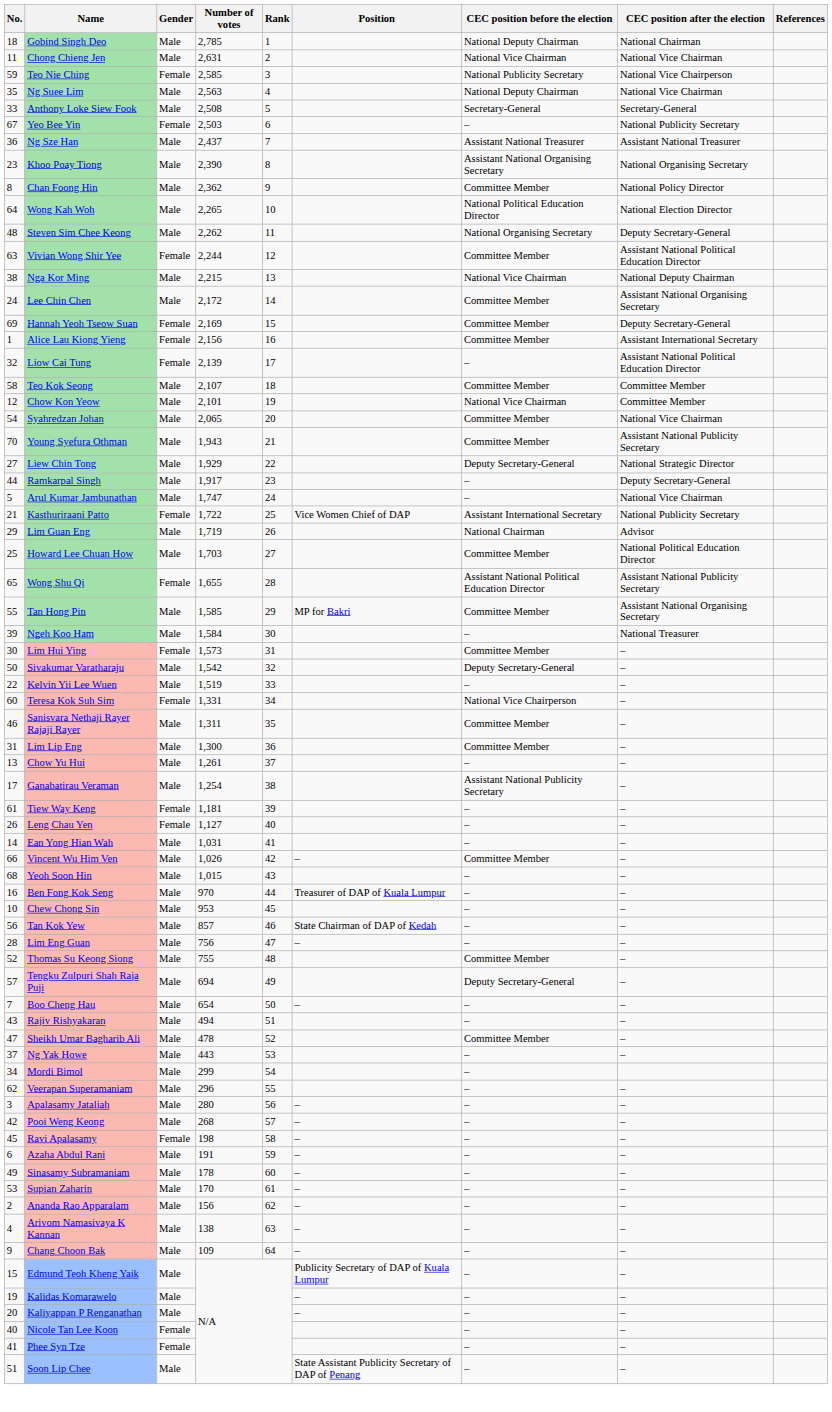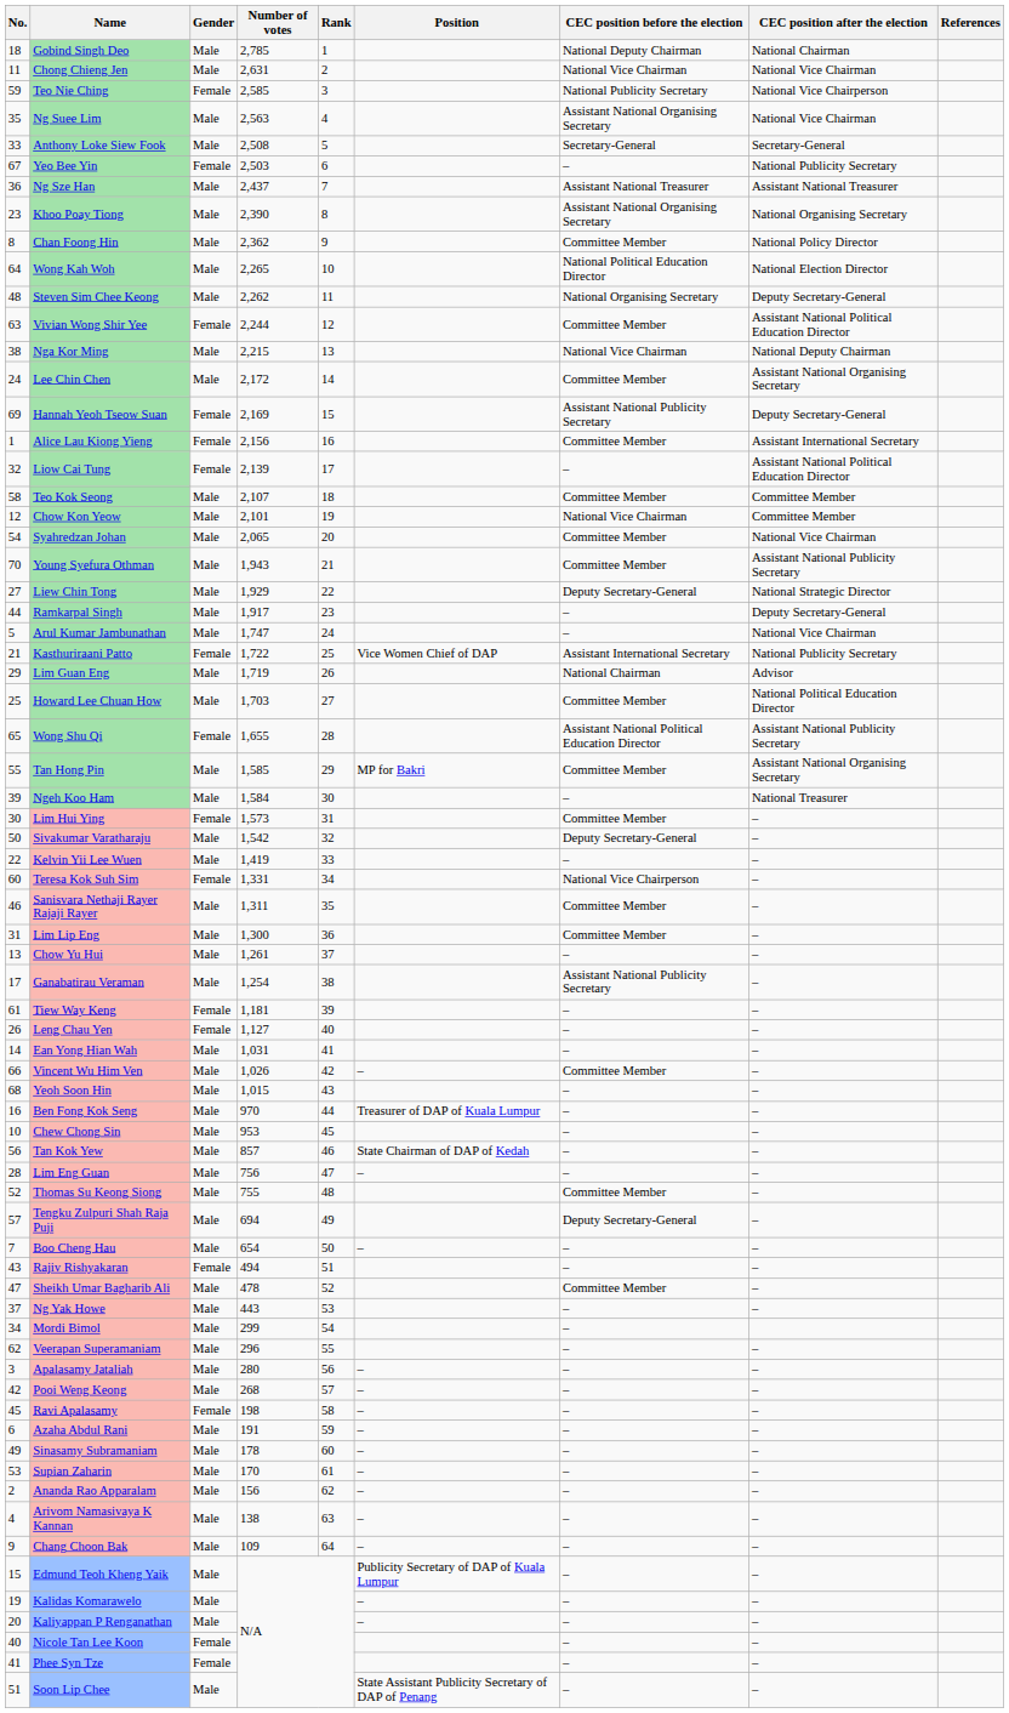 <table class="sortable wikitable">
 <tr>
 <th>No.</th>
 <th>Name</th>
 <th>Gender</th>
 <th>Number of votes</th>
 <th>Rank</th>
 <th>Position</th>
 <th>CEC position before the election</th>
 <th>CEC position after the election</th>
 <th>References</th>
 </tr>
 <tr>
 <td>18</td>
 <td bgcolor="#A2E2AA"><a href='#'>Gobind Singh Deo</a></td>
 <td>Male</td>
 <td>2,785</td>
 <td>1</td>
 <td></td>
 <td>National Deputy Chairman</td>
 <td>National Chairman</td>
 <td></td>
 </tr>
 <tr>
 <td>11</td>
 <td bgcolor="#A2E2AA"><a href='#'>Chong Chieng Jen</a></td>
 <td>Male</td>
 <td>2,631</td>
 <td>2</td>
 <td></td>
 <td>National Vice Chairman</td>
 <td>National Vice Chairman</td>
 <td></td>
 </tr>
 <tr>
 <td>59</td>
 <td bgcolor="#A2E2AA"><a href='#'>Teo Nie Ching</a></td>
 <td>Female</td>
 <td>2,585</td>
 <td>3</td>
 <td></td>
 <td>National Publicity Secretary</td>
 <td>National Vice Chairperson</td>
 <td></td>
 </tr>
 <tr>
 <td>35</td>
 <td bgcolor="#A2E2AA"><a href='#'>Ng Suee Lim</a></td>
 <td>Male</td>
 <td>2,563</td>
 <td>4</td>
 <td></td>
-<td>National Deputy Chairman</td>
+<td>Assistant National Organising Secretary</td>
 <td>National Vice Chairman</td>
 <td></td>
 </tr>
 <tr>
 <td>33</td>
 <td bgcolor="#A2E2AA"><a href='#'>Anthony Loke Siew Fook</a></td>
 <td>Male</td>
 <td>2,508</td>
 <td>5</td>
 <td></td>
 <td>Secretary-General</td>
 <td>Secretary-General</td>
 <td></td>
 </tr>
 <tr>
 <td>67</td>
 <td bgcolor="#A2E2AA"><a href='#'>Yeo Bee Yin</a></td>
 <td>Female</td>
 <td>2,503</td>
 <td>6</td>
 <td></td>
 <td>–</td>
 <td>National Publicity Secretary</td>
 <td></td>
 </tr>
 <tr>
 <td>36</td>
 <td bgcolor="#A2E2AA"><a href='#'>Ng Sze Han</a></td>
 <td>Male</td>
 <td>2,437</td>
 <td>7</td>
 <td></td>
 <td>Assistant National Treasurer</td>
 <td>Assistant National Treasurer</td>
 <td></td>
 </tr>
 <tr>
 <td>23</td>
 <td bgcolor="#A2E2AA"><a href='#'>Khoo Poay Tiong</a></td>
 <td>Male</td>
 <td>2,390</td>
 <td>8</td>
 <td></td>
 <td>Assistant National Organising Secretary</td>
 <td>National Organising Secretary</td>
 <td></td>
 </tr>
 <tr>
 <td>8</td>
 <td bgcolor="#A2E2AA"><a href='#'>Chan Foong Hin</a></td>
 <td>Male</td>
 <td>2,362</td>
 <td>9</td>
 <td></td>
 <td>Committee Member</td>
 <td>National Policy Director</td>
 <td></td>
 </tr>
 <tr>
 <td>64</td>
 <td bgcolor="#A2E2AA"><a href='#'>Wong Kah Woh</a></td>
 <td>Male</td>
 <td>2,265</td>
 <td>10</td>
 <td></td>
 <td>National Political Education Director</td>
 <td>National Election Director</td>
 <td></td>
 </tr>
 <tr>
 <td>48</td>
 <td bgcolor="#A2E2AA"><a href='#'>Steven Sim Chee Keong</a></td>
 <td>Male</td>
 <td>2,262</td>
 <td>11</td>
 <td></td>
 <td>National Organising Secretary</td>
 <td>Deputy Secretary-General</td>
 <td></td>
 </tr>
 <tr>
 <td>63</td>
 <td bgcolor="#A2E2AA"><a href='#'>Vivian Wong Shir Yee</a></td>
 <td>Female</td>
 <td>2,244</td>
 <td>12</td>
 <td></td>
 <td>Committee Member</td>
 <td>Assistant National Political Education Director</td>
 <td></td>
 </tr>
 <tr>
 <td>38</td>
 <td bgcolor="#A2E2AA"><a href='#'>Nga Kor Ming</a></td>
 <td>Male</td>
 <td>2,215</td>
 <td>13</td>
 <td></td>
 <td>National Vice Chairman</td>
 <td>National Deputy Chairman</td>
 <td></td>
 </tr>
 <tr>
 <td>24</td>
 <td bgcolor="#A2E2AA"><a href='#'>Lee Chin Chen</a></td>
 <td>Male</td>
 <td>2,172</td>
 <td>14</td>
 <td></td>
 <td>Committee Member</td>
 <td>Assistant National Organising Secretary</td>
 <td></td>
 </tr>
 <tr>
 <td>69</td>
 <td bgcolor="#A2E2AA"><a href='#'>Hannah Yeoh Tseow Suan</a></td>
 <td>Female</td>
 <td>2,169</td>
 <td>15</td>
 <td></td>
-<td>Committee Member</td>
+<td>Assistant National Publicity Secretary</td>
 <td>Deputy Secretary-General</td>
 <td></td>
 </tr>
 <tr>
 <td>1</td>
 <td bgcolor="#A2E2AA"><a href='#'>Alice Lau Kiong Yieng</a></td>
 <td>Female</td>
 <td>2,156</td>
 <td>16</td>
 <td></td>
 <td>Committee Member</td>
 <td>Assistant International Secretary</td>
 <td></td>
 </tr>
 <tr>
 <td>32</td>
 <td bgcolor="#A2E2AA"><a href='#'>Liow Cai Tung</a></td>
 <td>Female</td>
 <td>2,139</td>
 <td>17</td>
 <td></td>
 <td>–</td>
 <td>Assistant National Political Education Director</td>
 <td></td>
 </tr>
 <tr>
 <td>58</td>
 <td bgcolor="#A2E2AA"><a href='#'>Teo Kok Seong</a></td>
 <td>Male</td>
 <td>2,107</td>
 <td>18</td>
 <td></td>
 <td>Committee Member</td>
 <td>Committee Member</td>
 <td></td>
 </tr>
 <tr>
 <td>12</td>
 <td bgcolor="#A2E2AA"><a href='#'>Chow Kon Yeow</a></td>
 <td>Male</td>
 <td>2,101</td>
 <td>19</td>
 <td></td>
 <td>National Vice Chairman</td>
 <td>Committee Member</td>
 <td></td>
 </tr>
 <tr>
 <td>54</td>
 <td bgcolor="#A2E2AA"><a href='#'>Syahredzan Johan</a></td>
 <td>Male</td>
 <td>2,065</td>
 <td>20</td>
 <td></td>
 <td>Committee Member</td>
 <td>National Vice Chairman</td>
 <td></td>
 </tr>
 <tr>
 <td>70</td>
 <td bgcolor="#A2E2AA"><a href='#'>Young Syefura Othman</a></td>
 <td>Male</td>
 <td>1,943</td>
 <td>21</td>
 <td></td>
 <td>Committee Member</td>
 <td>Assistant National Publicity Secretary</td>
 <td></td>
 </tr>
 <tr>
 <td>27</td>
 <td bgcolor="#A2E2AA"><a href='#'>Liew Chin Tong</a></td>
 <td>Male</td>
 <td>1,929</td>
 <td>22</td>
 <td></td>
 <td>Deputy Secretary-General</td>
 <td>National Strategic Director</td>
 <td></td>
 </tr>
 <tr>
 <td>44</td>
 <td bgcolor="#A2E2AA"><a href='#'>Ramkarpal Singh</a></td>
 <td>Male</td>
 <td>1,917</td>
 <td>23</td>
 <td></td>
 <td>–</td>
 <td>Deputy Secretary-General</td>
 <td></td>
 </tr>
 <tr>
 <td>5</td>
 <td bgcolor="#A2E2AA"><a href='#'>Arul Kumar Jambunathan</a></td>
 <td>Male</td>
 <td>1,747</td>
 <td>24</td>
 <td></td>
 <td>–</td>
 <td>National Vice Chairman</td>
 <td></td>
 </tr>
 <tr>
 <td>21</td>
 <td bgcolor="#A2E2AA"><a href='#'>Kasthuriraani Patto</a></td>
 <td>Female</td>
 <td>1,722</td>
 <td>25</td>
 <td>Vice Women Chief of DAP</td>
 <td>Assistant International Secretary</td>
 <td>National Publicity Secretary</td>
 <td></td>
 </tr>
 <tr>
 <td>29</td>
 <td bgcolor="#A2E2AA"><a href='#'>Lim Guan Eng</a></td>
 <td>Male</td>
 <td>1,719</td>
 <td>26</td>
 <td></td>
 <td>National Chairman</td>
 <td>Advisor</td>
 <td></td>
 </tr>
 <tr>
 <td>25</td>
 <td bgcolor="#A2E2AA"><a href='#'>Howard Lee Chuan How</a></td>
 <td>Male</td>
 <td>1,703</td>
 <td>27</td>
 <td></td>
 <td>Committee Member</td>
 <td>National Political Education Director</td>
 <td></td>
 </tr>
 <tr>
 <td>65</td>
 <td bgcolor="#A2E2AA"><a href='#'>Wong Shu Qi</a></td>
 <td>Female</td>
 <td>1,655</td>
 <td>28</td>
 <td></td>
 <td>Assistant National Political Education Director</td>
 <td>Assistant National Publicity Secretary</td>
 <td></td>
 </tr>
 <tr>
 <td>55</td>
 <td bgcolor="#A2E2AA"><a href='#'>Tan Hong Pin</a></td>
 <td>Male</td>
 <td>1,585</td>
 <td>29</td>
 <td>MP for <a href='#'>Bakri</a></td>
 <td>Committee Member</td>
 <td>Assistant National Organising Secretary</td>
 <td></td>
 </tr>
 <tr>
 <td>39</td>
 <td bgcolor="#A2E2AA"><a href='#'>Ngeh Koo Ham</a></td>
 <td>Male</td>
 <td>1,584</td>
 <td>30</td>
 <td></td>
 <td>–</td>
 <td>National Treasurer</td>
 <td></td>
 </tr>
 <tr>
 <td>30</td>
 <td bgcolor="#FBB9B2"><a href='#'>Lim Hui Ying</a></td>
 <td>Female</td>
 <td>1,573</td>
 <td>31</td>
 <td></td>
 <td>Committee Member</td>
 <td>–</td>
 <td></td>
 </tr>
 <tr>
 <td>50</td>
 <td bgcolor="#FBB9B2"><a href='#'>Sivakumar Varatharaju</a></td>
 <td>Male</td>
 <td>1,542</td>
 <td>32</td>
 <td></td>
 <td>Deputy Secretary-General</td>
 <td>–</td>
 <td></td>
 </tr>
 <tr>
 <td>22</td>
 <td bgcolor="#FBB9B2"><a href='#'>Kelvin Yii Lee Wuen</a></td>
 <td>Male</td>
-<td>1,519</td>
+<td>1,419</td>
 <td>33</td>
 <td></td>
 <td>–</td>
 <td>–</td>
 <td></td>
 </tr>
 <tr>
 <td>60</td>
 <td bgcolor="#FBB9B2"><a href='#'>Teresa Kok Suh Sim</a></td>
 <td>Female</td>
 <td>1,331</td>
 <td>34</td>
 <td></td>
 <td>National Vice Chairperson</td>
 <td>–</td>
 <td></td>
 </tr>
 <tr>
 <td>46</td>
 <td bgcolor="#FBB9B2"><a href='#'>Sanisvara Nethaji Rayer Rajaji Rayer</a></td>
 <td>Male</td>
 <td>1,311</td>
 <td>35</td>
 <td></td>
 <td>Committee Member</td>
 <td>–</td>
 <td></td>
 </tr>
 <tr>
 <td>31</td>
 <td bgcolor="#FBB9B2"><a href='#'>Lim Lip Eng</a></td>
 <td>Male</td>
 <td>1,300</td>
 <td>36</td>
 <td></td>
 <td>Committee Member</td>
 <td>–</td>
 <td></td>
 </tr>
 <tr>
 <td>13</td>
 <td bgcolor="#FBB9B2"><a href='#'>Chow Yu Hui</a></td>
 <td>Male</td>
 <td>1,261</td>
 <td>37</td>
 <td></td>
 <td>–</td>
 <td>–</td>
 <td></td>
 </tr>
 <tr>
 <td>17</td>
 <td bgcolor="#FBB9B2"><a href='#'>Ganabatirau Veraman</a></td>
 <td>Male</td>
 <td>1,254</td>
 <td>38</td>
 <td></td>
 <td>Assistant National Publicity Secretary</td>
 <td>–</td>
 <td></td>
 </tr>
 <tr>
 <td>61</td>
 <td bgcolor="#FBB9B2"><a href='#'>Tiew Way Keng</a></td>
 <td>Female</td>
 <td>1,181</td>
 <td>39</td>
 <td></td>
 <td>–</td>
 <td>–</td>
 <td></td>
 </tr>
 <tr>
 <td>26</td>
 <td bgcolor="#FBB9B2"><a href='#'>Leng Chau Yen</a></td>
 <td>Female</td>
 <td>1,127</td>
 <td>40</td>
 <td></td>
 <td>–</td>
 <td>–</td>
 <td></td>
 </tr>
 <tr>
 <td>14</td>
 <td bgcolor="#FBB9B2"><a href='#'>Ean Yong Hian Wah</a></td>
 <td>Male</td>
 <td>1,031</td>
 <td>41</td>
 <td></td>
 <td>–</td>
 <td>–</td>
 <td></td>
 </tr>
 <tr>
 <td>66</td>
 <td bgcolor="#FBB9B2"><a href='#'>Vincent Wu Him Ven</a></td>
 <td>Male</td>
 <td>1,026</td>
 <td>42</td>
 <td>–</td>
 <td>Committee Member</td>
 <td>–</td>
 <td></td>
 </tr>
 <tr>
 <td>68</td>
 <td bgcolor="#FBB9B2"><a href='#'>Yeoh Soon Hin</a></td>
 <td>Male</td>
 <td>1,015</td>
 <td>43</td>
 <td></td>
 <td>–</td>
 <td>–</td>
 <td></td>
 </tr>
 <tr>
 <td>16</td>
 <td bgcolor="#FBB9B2"><a href='#'>Ben Fong Kok Seng</a></td>
 <td>Male</td>
 <td>970</td>
 <td>44</td>
 <td>Treasurer of DAP of <a href='#'>Kuala Lumpur</a></td>
 <td>–</td>
 <td>–</td>
 <td></td>
 </tr>
 <tr>
 <td>10</td>
 <td bgcolor="#FBB9B2"><a href='#'>Chew Chong Sin</a></td>
 <td>Male</td>
 <td>953</td>
 <td>45</td>
 <td></td>
 <td>–</td>
 <td>–</td>
 <td></td>
 </tr>
 <tr>
 <td>56</td>
 <td bgcolor="#FBB9B2"><a href='#'>Tan Kok Yew</a></td>
 <td>Male</td>
 <td>857</td>
 <td>46</td>
 <td>State Chairman of DAP of <a href='#'>Kedah</a></td>
 <td>–</td>
 <td>–</td>
 <td></td>
 </tr>
 <tr>
 <td>28</td>
 <td bgcolor="#FBB9B2"><a href='#'>Lim Eng Guan</a></td>
 <td>Male</td>
 <td>756</td>
 <td>47</td>
 <td>–</td>
 <td>–</td>
 <td>–</td>
 <td></td>
 </tr>
 <tr>
 <td>52</td>
 <td bgcolor="#FBB9B2"><a href='#'>Thomas Su Keong Siong</a></td>
 <td>Male</td>
 <td>755</td>
 <td>48</td>
 <td></td>
 <td>Committee Member</td>
 <td>–</td>
 <td></td>
 </tr>
 <tr>
 <td>57</td>
 <td bgcolor="#FBB9B2"><a href='#'>Tengku Zulpuri Shah Raja Puji</a></td>
 <td>Male</td>
 <td>694</td>
 <td>49</td>
 <td></td>
 <td>Deputy Secretary-General</td>
 <td>–</td>
 <td></td>
 </tr>
 <tr>
 <td>7</td>
 <td bgcolor="#FBB9B2"><a href='#'>Boo Cheng Hau</a></td>
 <td>Male</td>
 <td>654</td>
 <td>50</td>
 <td>–</td>
 <td>–</td>
 <td>–</td>
 <td></td>
 </tr>
 <tr>
 <td>43</td>
 <td bgcolor="#FBB9B2"><a href='#'>Rajiv Rishyakaran</a></td>
-<td>Male</td>
+<td>Female</td>
 <td>494</td>
 <td>51</td>
 <td></td>
 <td>–</td>
 <td>–</td>
 <td></td>
 </tr>
 <tr>
 <td>47</td>
 <td bgcolor="#FBB9B2"><a href='#'>Sheikh Umar Bagharib Ali</a></td>
 <td>Male</td>
 <td>478</td>
 <td>52</td>
 <td></td>
 <td>Committee Member</td>
 <td>–</td>
 <td></td>
 </tr>
 <tr>
 <td>37</td>
 <td bgcolor="#FBB9B2"><a href='#'>Ng Yak Howe</a></td>
 <td>Male</td>
 <td>443</td>
 <td>53</td>
 <td></td>
 <td>–</td>
 <td>–</td>
 <td></td>
 </tr>
 <tr>
 <td>34</td>
 <td bgcolor="#FBB9B2"><a href='#'>Mordi Bimol</a></td>
 <td>Male</td>
 <td>299</td>
 <td>54</td>
 <td></td>
 <td>–</td>
 <td></td>
 <td></td>
 </tr>
 <tr>
 <td>62</td>
 <td bgcolor="#FBB9B2"><a href='#'>Veerapan Superamaniam</a></td>
 <td>Male</td>
 <td>296</td>
 <td>55</td>
 <td></td>
 <td>–</td>
 <td>–</td>
 <td></td>
 </tr>
 <tr>
 <td>3</td>
 <td bgcolor="#FBB9B2"><a href='#'>Apalasamy Jataliah</a></td>
 <td>Male</td>
 <td>280</td>
 <td>56</td>
 <td>–</td>
 <td>–</td>
 <td>–</td>
 <td></td>
 </tr>
 <tr>
 <td>42</td>
 <td bgcolor="#FBB9B2"><a href='#'>Pooi Weng Keong</a></td>
 <td>Male</td>
 <td>268</td>
 <td>57</td>
 <td>–</td>
 <td>–</td>
 <td>–</td>
 <td></td>
 </tr>
 <tr>
 <td>45</td>
 <td bgcolor="#FBB9B2"><a href='#'>Ravi Apalasamy</a></td>
 <td>Female</td>
 <td>198</td>
 <td>58</td>
 <td>–</td>
 <td>–</td>
 <td>–</td>
 <td></td>
 </tr>
 <tr>
 <td>6</td>
 <td bgcolor="#FBB9B2"><a href='#'>Azaha Abdul Rani</a></td>
 <td>Male</td>
 <td>191</td>
 <td>59</td>
 <td>–</td>
 <td>–</td>
 <td>–</td>
 <td></td>
 </tr>
 <tr>
 <td>49</td>
 <td bgcolor="#FBB9B2"><a href='#'>Sinasamy Subramaniam</a></td>
 <td>Male</td>
 <td>178</td>
 <td>60</td>
 <td>–</td>
 <td>–</td>
 <td>–</td>
 <td></td>
 </tr>
 <tr>
 <td>53</td>
 <td bgcolor="#FBB9B2"><a href='#'>Supian Zaharin</a></td>
 <td>Male</td>
 <td>170</td>
 <td>61</td>
 <td>–</td>
 <td>–</td>
 <td>–</td>
 <td></td>
 </tr>
 <tr>
 <td>2</td>
 <td bgcolor="#FBB9B2"><a href='#'>Ananda Rao Apparalam</a></td>
 <td>Male</td>
 <td>156</td>
 <td>62</td>
 <td>–</td>
 <td>–</td>
 <td>–</td>
 <td></td>
 </tr>
 <tr>
 <td>4</td>
 <td bgcolor="#FBB9B2"><a href='#'>Arivom Namasivaya K Kannan</a></td>
 <td>Male</td>
 <td>138</td>
 <td>63</td>
 <td>–</td>
 <td>–</td>
 <td>–</td>
 <td></td>
 </tr>
 <tr>
 <td>9</td>
 <td bgcolor="#FBB9B2"><a href='#'>Chang Choon Bak</a></td>
 <td>Male</td>
 <td>109</td>
 <td>64</td>
 <td>–</td>
 <td>–</td>
 <td>–</td>
 <td></td>
 </tr>
 <tr>
 <td>15</td>
 <td bgcolor="#9AC0FF"><a href='#'>Edmund Teoh Kheng Yaik</a></td>
 <td>Male</td>
 <td colspan="2" rowspan="6">N/A</td>
 <td>Publicity Secretary of DAP of <a href='#'>Kuala Lumpur</a></td>
 <td>–</td>
 <td>–</td>
 <td></td>
 </tr>
 <tr>
 <td>19</td>
 <td bgcolor="#9AC0FF"><a href='#'>Kalidas Komarawelo</a></td>
 <td>Male</td>
 <td>–</td>
 <td>–</td>
 <td>–</td>
 <td></td>
 </tr>
 <tr>
 <td>20</td>
 <td bgcolor="#9AC0FF"><a href='#'>Kaliyappan P Renganathan</a></td>
 <td>Male</td>
 <td>–</td>
 <td>–</td>
 <td>–</td>
 <td></td>
 </tr>
 <tr>
 <td>40</td>
 <td bgcolor="#9AC0FF"><a href='#'>Nicole Tan Lee Koon</a></td>
 <td>Female</td>
 <td></td>
 <td>–</td>
 <td>–</td>
 <td></td>
 </tr>
 <tr>
 <td>41</td>
 <td bgcolor="#9AC0FF"><a href='#'>Phee Syn Tze</a></td>
 <td>Female</td>
 <td></td>
 <td>–</td>
 <td>–</td>
 <td></td>
 </tr>
 <tr>
 <td>51</td>
 <td bgcolor="#9AC0FF"><a href='#'>Soon Lip Chee</a></td>
 <td>Male</td>
 <td>State Assistant Publicity Secretary of DAP of <a href='#'>Penang</a></td>
 <td>–</td>
 <td>–</td>
 <td></td>
 </tr>
 </table>
